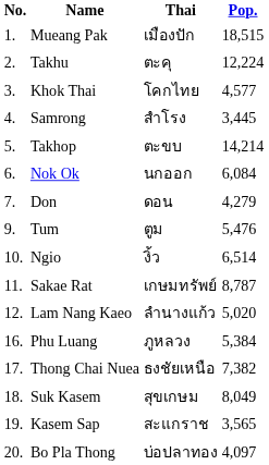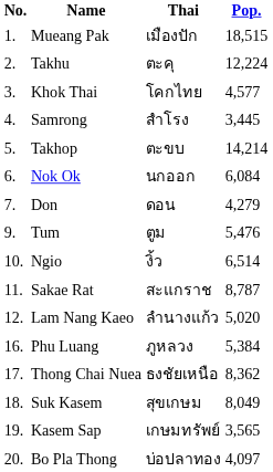 <table>
 <tr>
 <th>No.</th>
 <th>Name</th>
 <th>Thai</th>
 <th><a href='#'>Pop.</a></th>
 </tr>
 <tr>
 <td>1.</td>
 <td>Mueang Pak</td>
 <td>เมืองปัก</td>
 <td>18,515</td>
 </tr>
 <tr>
 <td>2.</td>
 <td>Takhu</td>
 <td>ตะคุ</td>
 <td>12,224</td>
 </tr>
 <tr>
 <td>3.</td>
 <td>Khok Thai</td>
 <td>โคกไทย</td>
 <td>4,577</td>
 </tr>
 <tr>
 <td>4.</td>
 <td>Samrong</td>
 <td>สำโรง</td>
 <td>3,445</td>
 </tr>
 <tr>
 <td>5.</td>
 <td>Takhop</td>
 <td>ตะขบ</td>
 <td>14,214</td>
 </tr>
 <tr>
 <td>6.</td>
 <td><a href='#'>Nok Ok</a></td>
 <td>นกออก</td>
 <td>6,084</td>
 </tr>
 <tr>
 <td>7.</td>
 <td>Don</td>
 <td>ดอน</td>
 <td>4,279</td>
 </tr>
 <tr>
 <td>9.</td>
 <td>Tum</td>
 <td>ตูม</td>
 <td>5,476</td>
 </tr>
 <tr>
 <td>10.</td>
 <td>Ngio</td>
 <td>งิ้ว</td>
 <td>6,514</td>
 </tr>
 <tr>
 <td>11.</td>
 <td>Sakae Rat</td>
-<td>เกษมทรัพย์</td>
+<td>สะแกราช</td>
 <td>8,787</td>
 </tr>
 <tr>
 <td>12.</td>
 <td>Lam Nang Kaeo</td>
 <td>ลำนางแก้ว</td>
 <td>5,020</td>
 </tr>
 <tr>
 <td>16.</td>
 <td>Phu Luang</td>
 <td>ภูหลวง</td>
 <td>5,384</td>
 </tr>
 <tr>
 <td>17.</td>
 <td>Thong Chai Nuea</td>
 <td>ธงชัยเหนือ</td>
-<td>7,382</td>
+<td>8,362</td>
 </tr>
 <tr>
 <td>18.</td>
 <td>Suk Kasem</td>
 <td>สุขเกษม</td>
 <td>8,049</td>
 </tr>
 <tr>
 <td>19.</td>
 <td>Kasem Sap</td>
-<td>สะแกราช</td>
+<td>เกษมทรัพย์</td>
 <td>3,565</td>
 </tr>
 <tr>
 <td>20.</td>
 <td>Bo Pla Thong</td>
 <td>บ่อปลาทอง</td>
 <td>4,097</td>
 </tr>
 </table>
